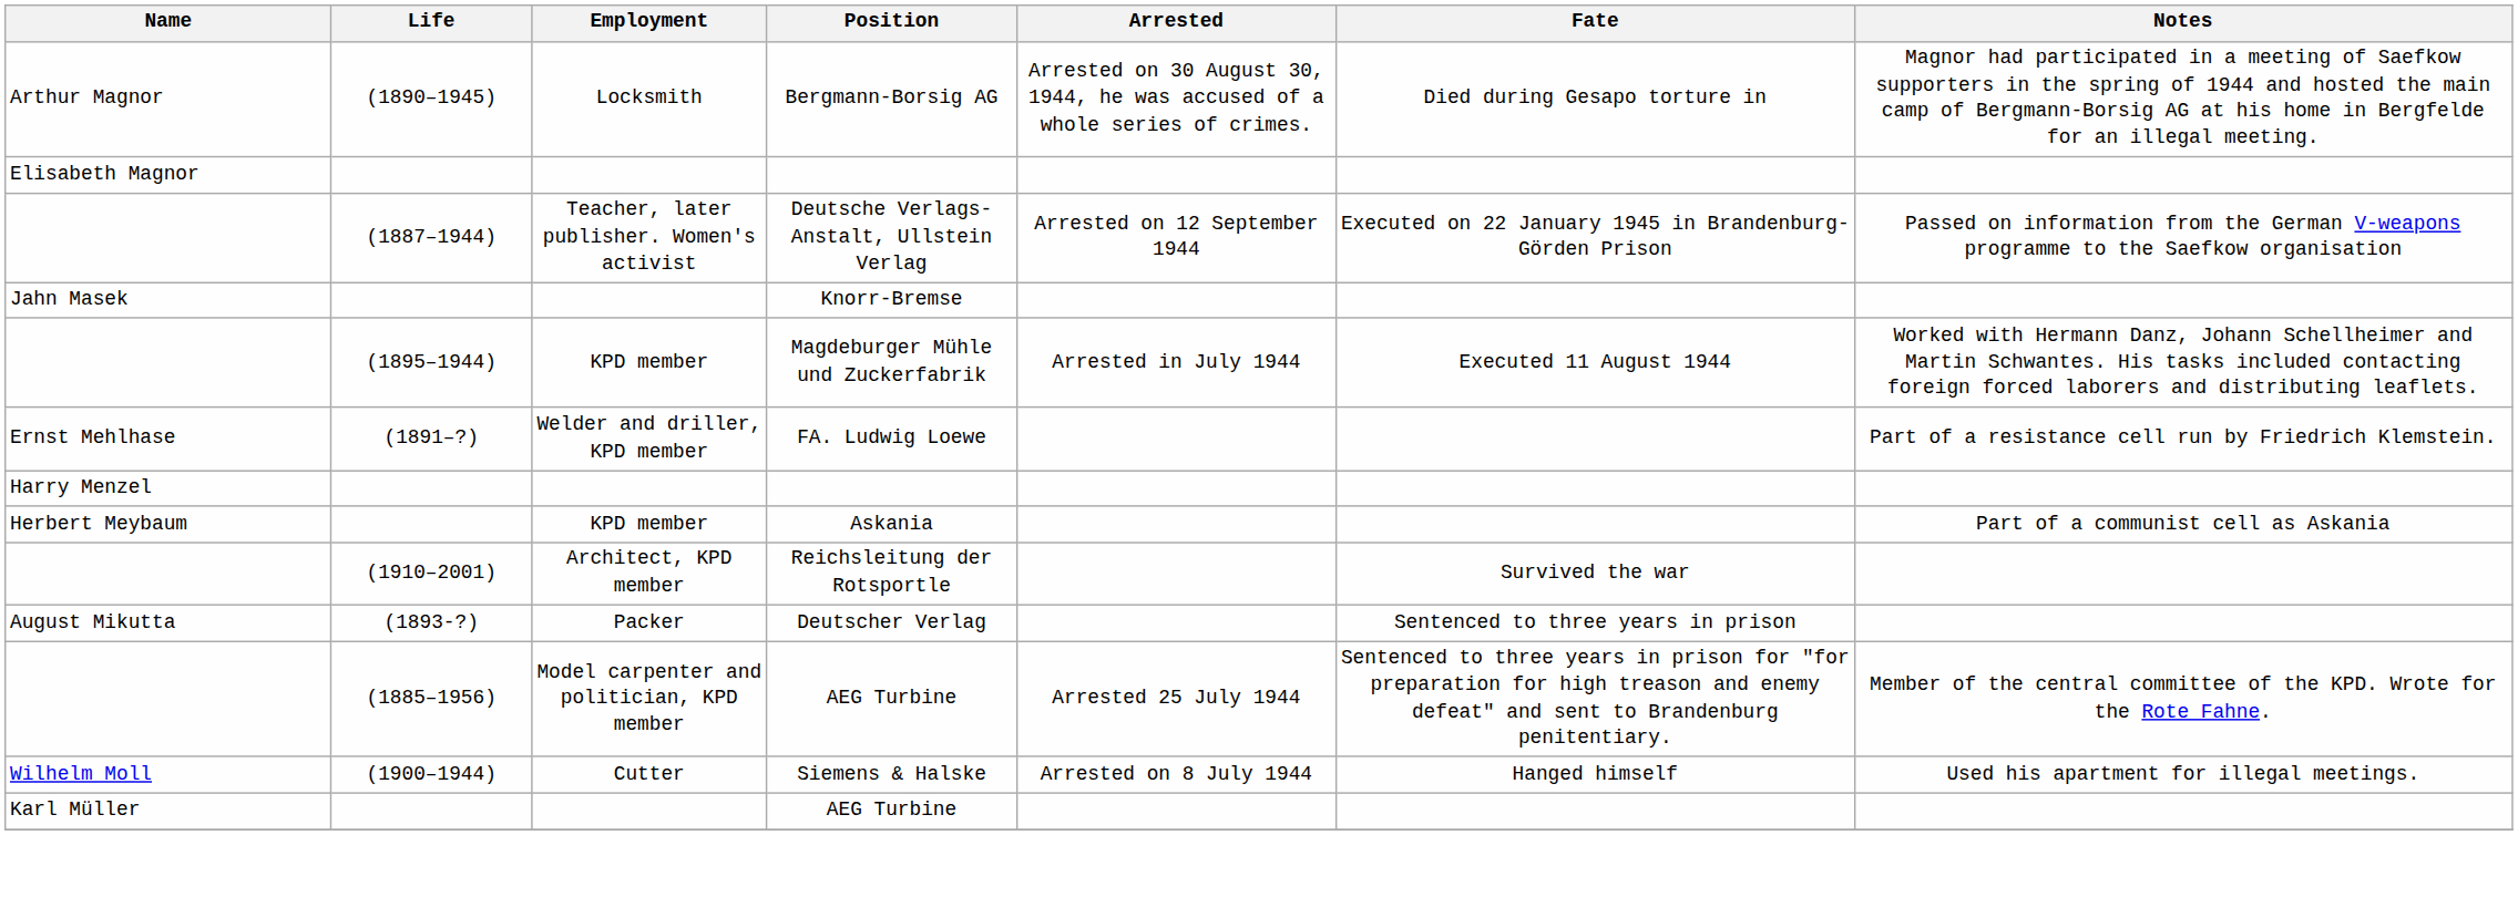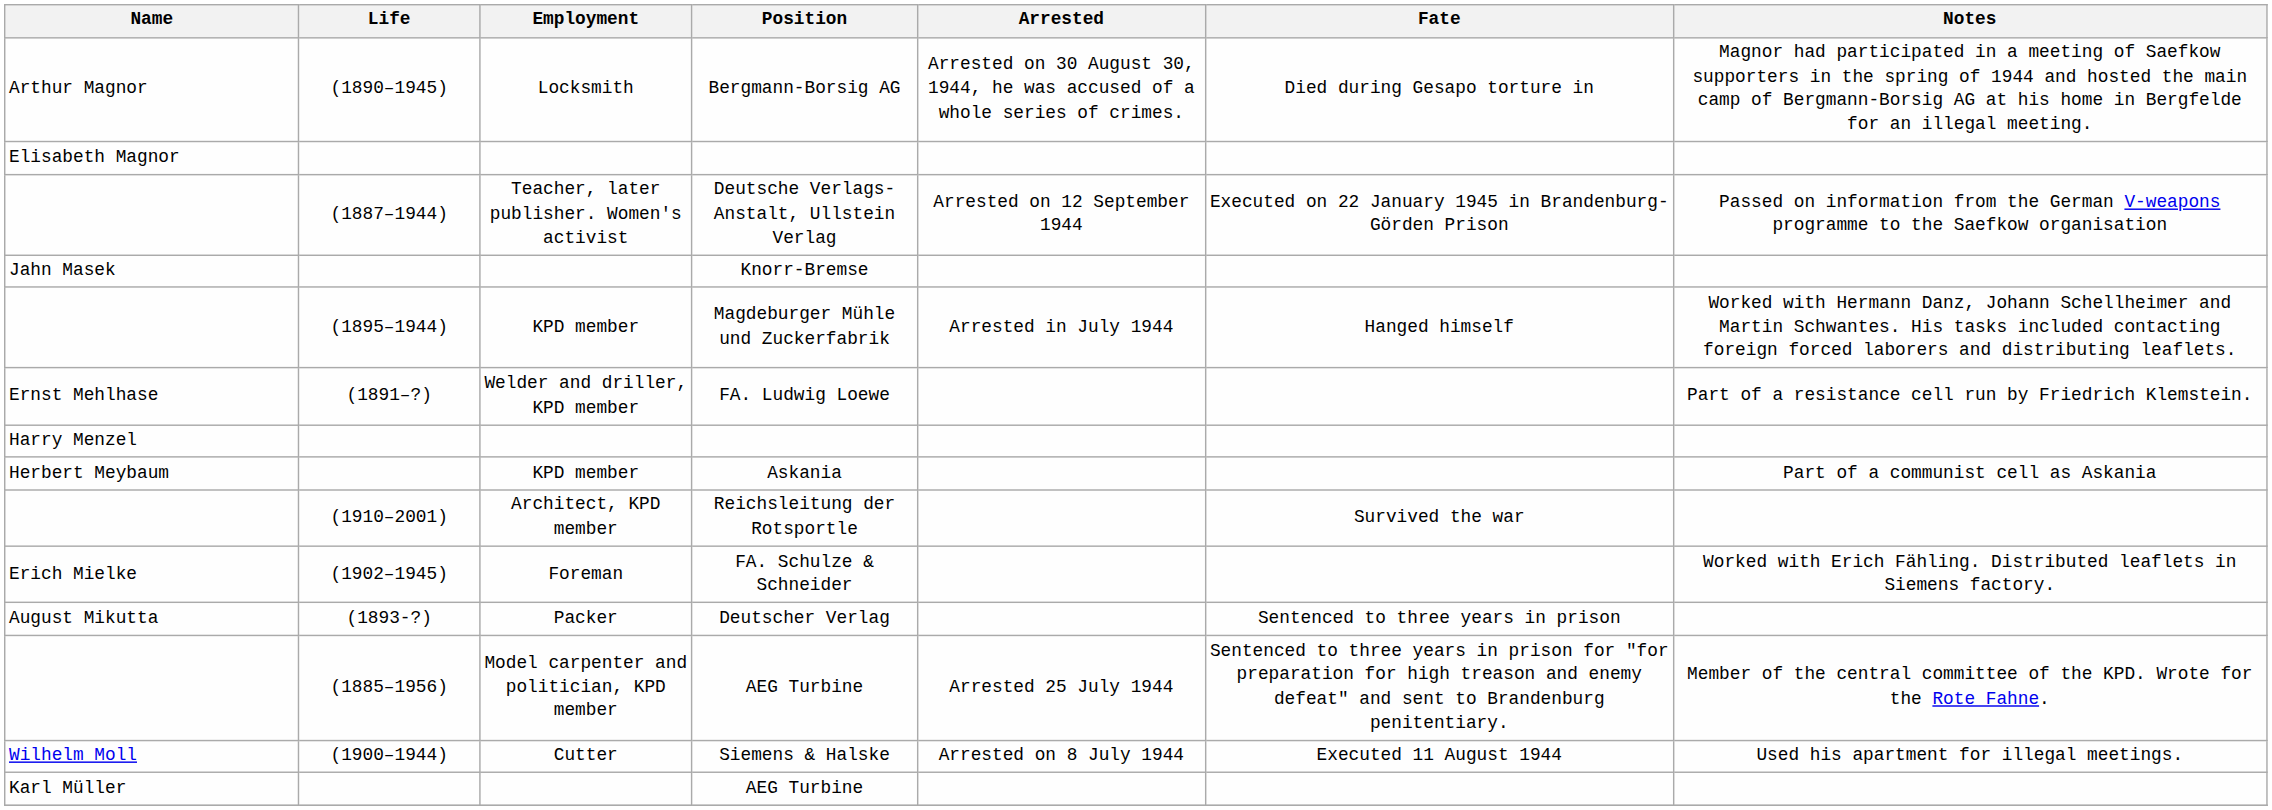 <table class="wikitable sortable" style="table-layout:fixed;background-color:#FEFEFE;font-size:95%;padding:0.30em;line-height:1.35em;">
 <tr>
 <th scope="col"  width=13%>Name</th>
 <th scope="col"  width=8%>Life</th>
 <th scope="col">Employment</th>
 <th scope="col">Position</th>
 <th scope="col">Arrested</th>
 <th scope="col">Fate</th>
 <th scope="col">Notes</th>
 </tr>
 <tr>
 <td>Arthur Magnor</td>
 <td style="text-align: center;">(1890–1945)</td>
 <td style="text-align: center;">Locksmith</td>
 <td style="text-align: center;">Bergmann-Borsig AG</td>
 <td style="text-align: center;">Arrested on 30 August 30, 1944, he was accused of a whole series of crimes.</td>
 <td style="text-align: center;">Died during Gesapo torture in </td>
 <td style="text-align: center;">Magnor had participated in a meeting of Saefkow supporters in the spring of 1944 and hosted the main camp of Bergmann-Borsig AG at his home in Bergfelde for an illegal meeting.</td>
 </tr>
 <tr>
 <td>Elisabeth Magnor</td>
 <td style="text-align: center;"></td>
 <td style="text-align: center;"></td>
 <td style="text-align: center;"></td>
 <td style="text-align: center;"></td>
 <td style="text-align: center;"></td>
 <td style="text-align: center;"></td>
 </tr>
 <tr>
 <td></td>
 <td style="text-align: center;">(1887–1944)</td>
 <td style="text-align: center;">Teacher, later publisher. Women's activist</td>
 <td style="text-align: center;">Deutsche Verlags-Anstalt, Ullstein Verlag</td>
 <td style="text-align: center;">Arrested on 12 September 1944</td>
 <td style="text-align: center;">Executed on 22 January 1945 in Brandenburg-Görden Prison</td>
 <td style="text-align: center;">Passed on information from the German <a href='#'>V-weapons</a> programme to the Saefkow organisation</td>
 </tr>
 <tr>
 <td>Jahn Masek</td>
 <td style="text-align: center;"></td>
 <td style="text-align: center;"></td>
 <td style="text-align: center;">Knorr-Bremse</td>
 <td style="text-align: center;"></td>
 <td style="text-align: center;"></td>
 <td style="text-align: center;"></td>
 </tr>
 <tr>
 <td></td>
 <td style="text-align: center;">(1895–1944)</td>
 <td style="text-align: center;">KPD member</td>
 <td style="text-align: center;">Magdeburger Mühle und Zuckerfabrik</td>
 <td style="text-align: center;">Arrested in July 1944</td>
-<td style="text-align: center;">Executed 11 August 1944</td>
+<td style="text-align: center;">Hanged himself</td>
 <td style="text-align: center;">Worked with Hermann Danz, Johann Schellheimer and Martin Schwantes. His tasks included contacting foreign forced laborers and distributing leaflets.</td>
 </tr>
 <tr>
 <td>Ernst Mehlhase</td>
 <td style="text-align: center;">(1891–?)</td>
 <td style="text-align: center;">Welder and driller, KPD member</td>
 <td style="text-align: center;">FA. Ludwig Loewe</td>
 <td style="text-align: center;"></td>
 <td style="text-align: center;"></td>
 <td style="text-align: center;">Part of a resistance cell run by Friedrich Klemstein.</td>
 </tr>
 <tr>
 <td>Harry Menzel</td>
 <td style="text-align: center;"></td>
 <td style="text-align: center;"></td>
 <td style="text-align: center;"></td>
 <td style="text-align: center;"></td>
 <td style="text-align: center;"></td>
 <td style="text-align: center;"></td>
 </tr>
 <tr>
 <td>Herbert Meybaum</td>
 <td style="text-align: center;"></td>
 <td style="text-align: center;">KPD member</td>
 <td style="text-align: center;">Askania</td>
 <td style="text-align: center;"></td>
 <td style="text-align: center;"></td>
 <td style="text-align: center;">Part of a communist cell as Askania</td>
 </tr>
 <tr>
 <td></td>
 <td style="text-align: center;">(1910–2001)</td>
 <td style="text-align: center;">Architect, KPD member</td>
 <td style="text-align: center;">Reichsleitung der Rotsportle</td>
 <td style="text-align: center;"></td>
 <td style="text-align: center;">Survived the war</td>
 <td style="text-align: center;"></td>
 </tr>
 <tr>
+<td>Erich Mielke</td>
+<td style="text-align: center;">(1902–1945)</td>
+<td style="text-align: center;">Foreman</td>
+<td style="text-align: center;">FA. Schulze & Schneider</td>
+<td style="text-align: center;"></td>
+<td style="text-align: center;"></td>
+<td style="text-align: center;">Worked with Erich Fähling. Distributed leaflets in Siemens factory.</td>
+</tr>
+<tr>
 <td>August Mikutta</td>
 <td style="text-align: center;">(1893-?)</td>
 <td style="text-align: center;">Packer</td>
 <td style="text-align: center;">Deutscher Verlag</td>
 <td style="text-align: center;"></td>
 <td style="text-align: center;">Sentenced to three years in prison</td>
 <td style="text-align: center;"></td>
 </tr>
 <tr>
 <td></td>
 <td style="text-align: center;">(1885–1956)</td>
 <td style="text-align: center;">Model carpenter and politician, KPD member</td>
 <td style="text-align: center;">AEG Turbine</td>
 <td style="text-align: center;">Arrested 25 July 1944</td>
 <td style="text-align: center;">Sentenced to three years in prison for "for preparation for high treason and enemy defeat" and sent to Brandenburg penitentiary.</td>
 <td style="text-align: center;">Member of the central committee of the KPD. Wrote for the <a href='#'>Rote Fahne</a>.</td>
 </tr>
 <tr>
 <td><a href='#'>Wilhelm Moll</a></td>
 <td style="text-align: center;">(1900–1944)</td>
 <td style="text-align: center;">Cutter</td>
 <td style="text-align: center;">Siemens & Halske</td>
 <td style="text-align: center;">Arrested on 8 July 1944</td>
-<td style="text-align: center;">Hanged himself</td>
+<td style="text-align: center;">Executed 11 August 1944</td>
 <td style="text-align: center;">Used his apartment for illegal meetings.</td>
 </tr>
 <tr>
 <td>Karl Müller</td>
 <td style="text-align: center;"></td>
 <td style="text-align: center;"></td>
 <td style="text-align: center;">AEG Turbine</td>
 <td style="text-align: center;"></td>
 <td style="text-align: center;"></td>
 <td style="text-align: center;"></td>
 </tr>
 <tr>
 </tr>
 </table>
